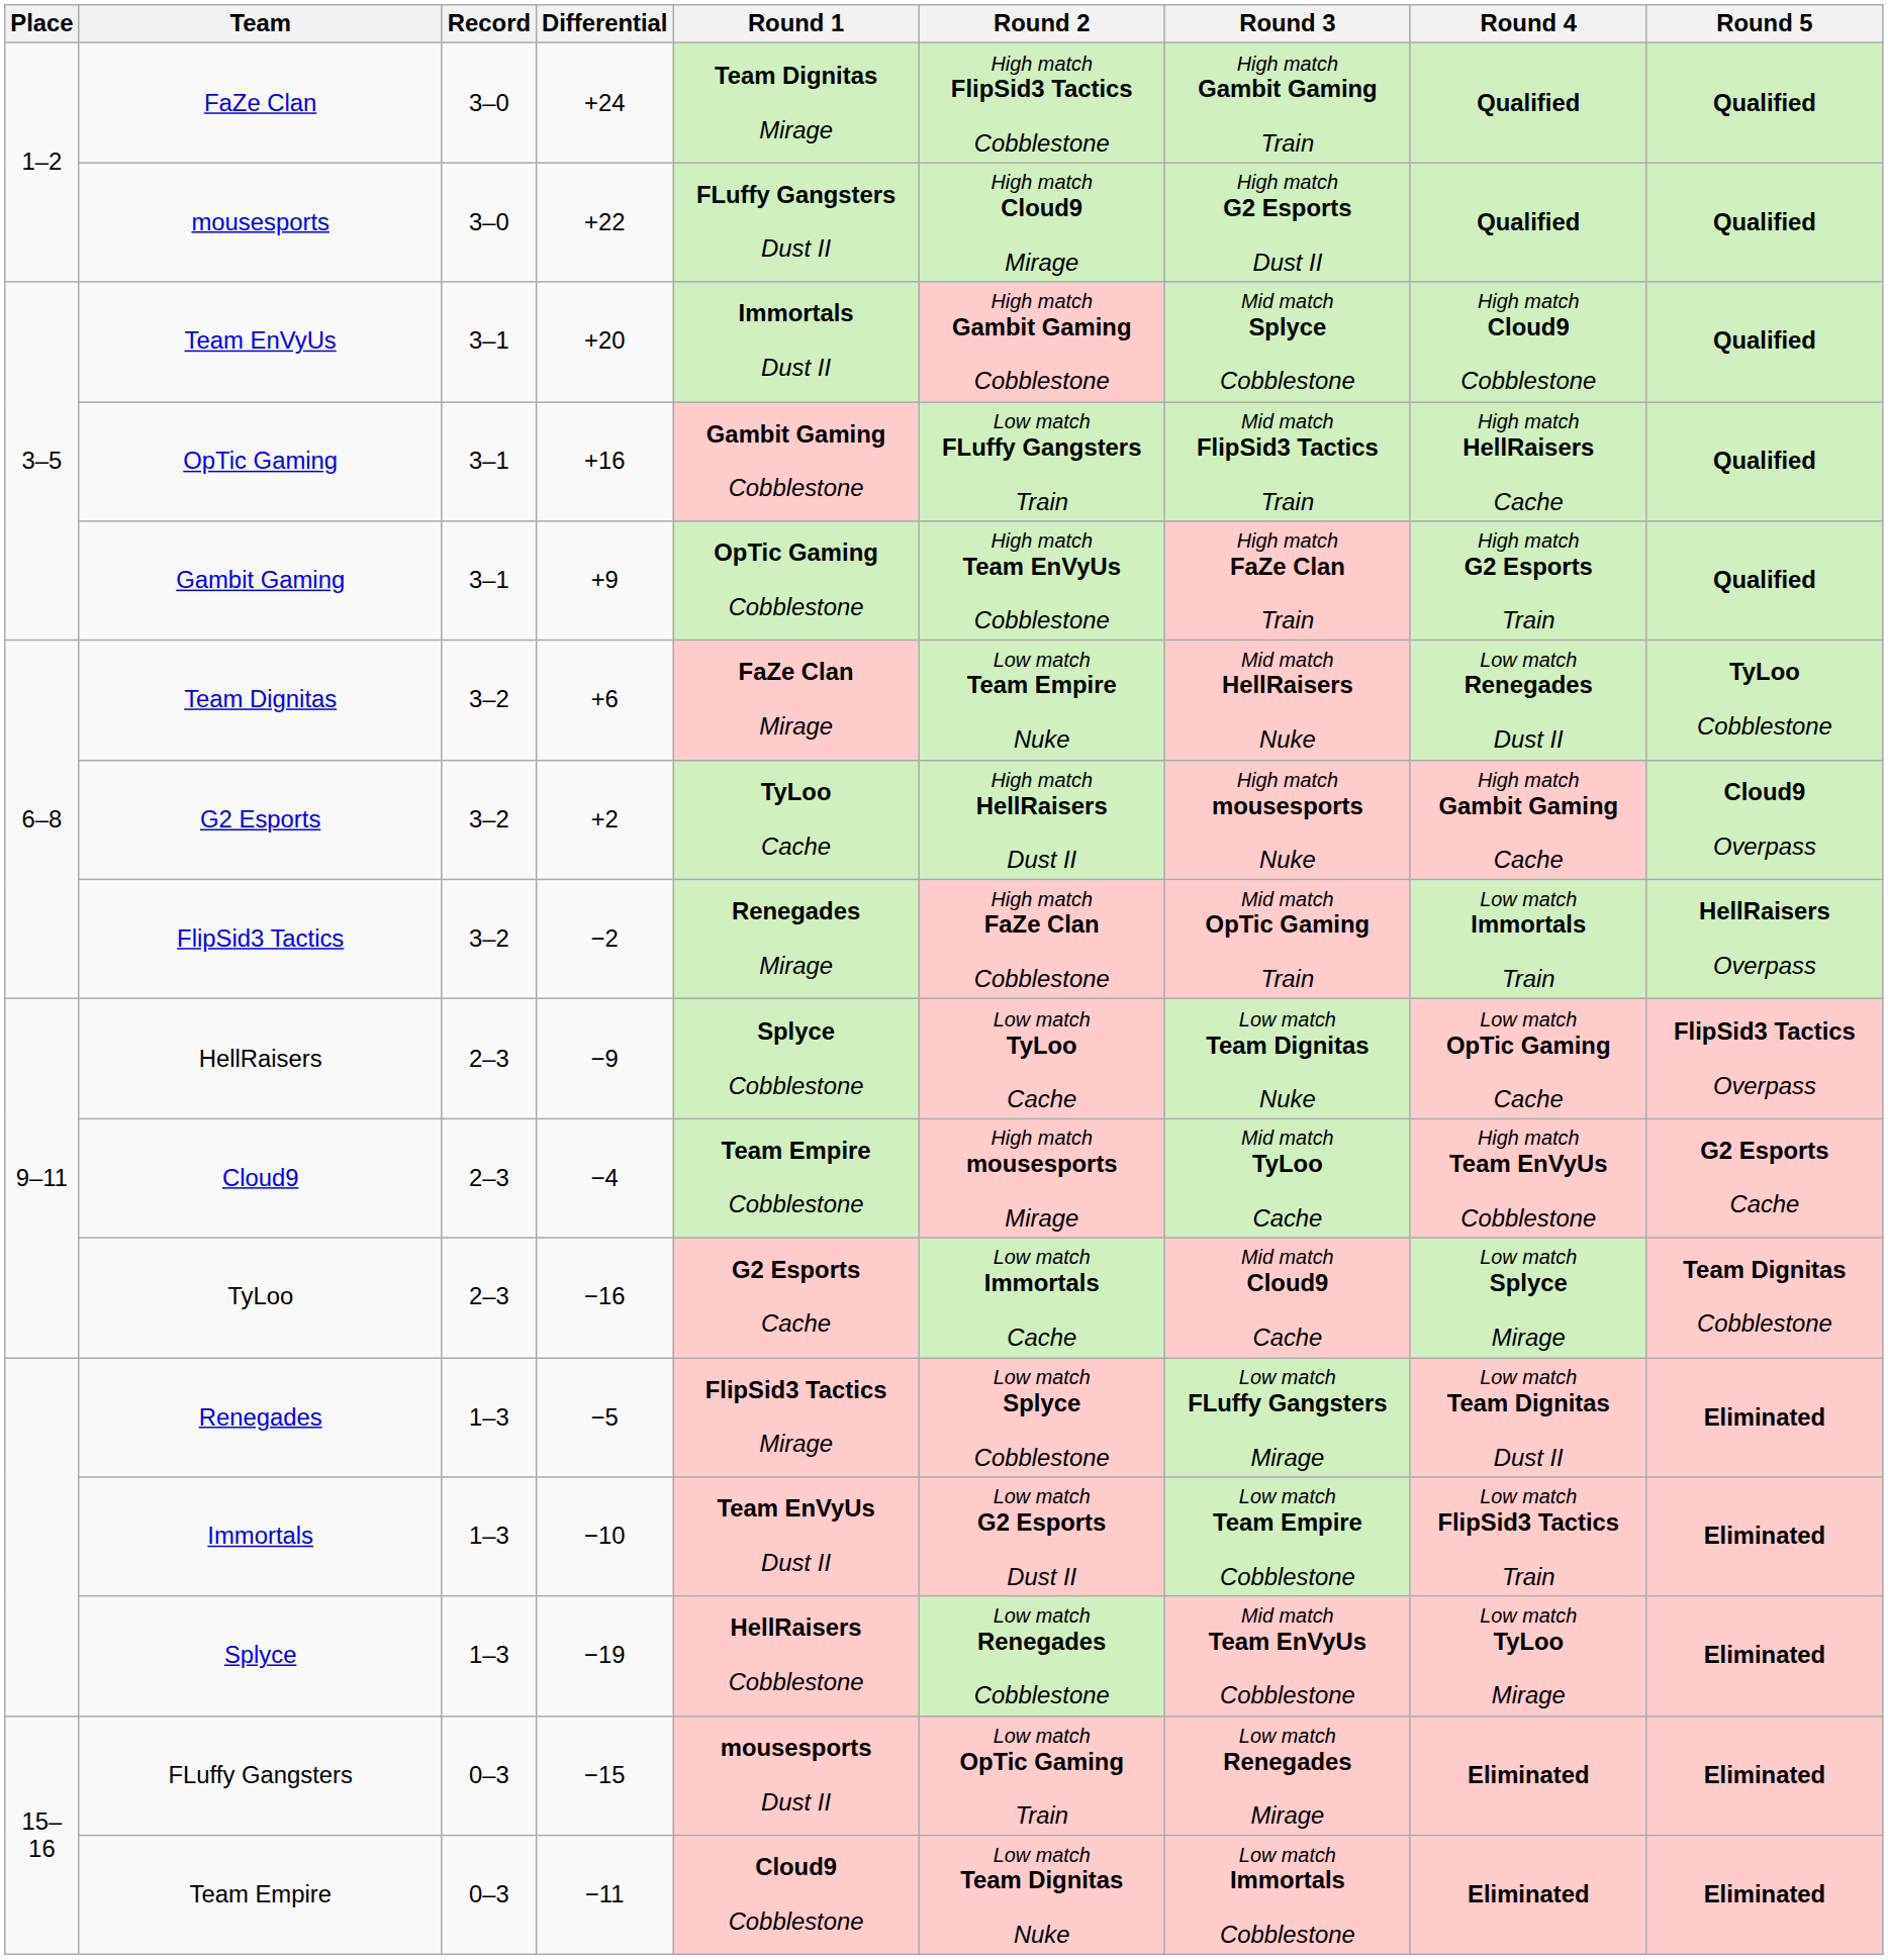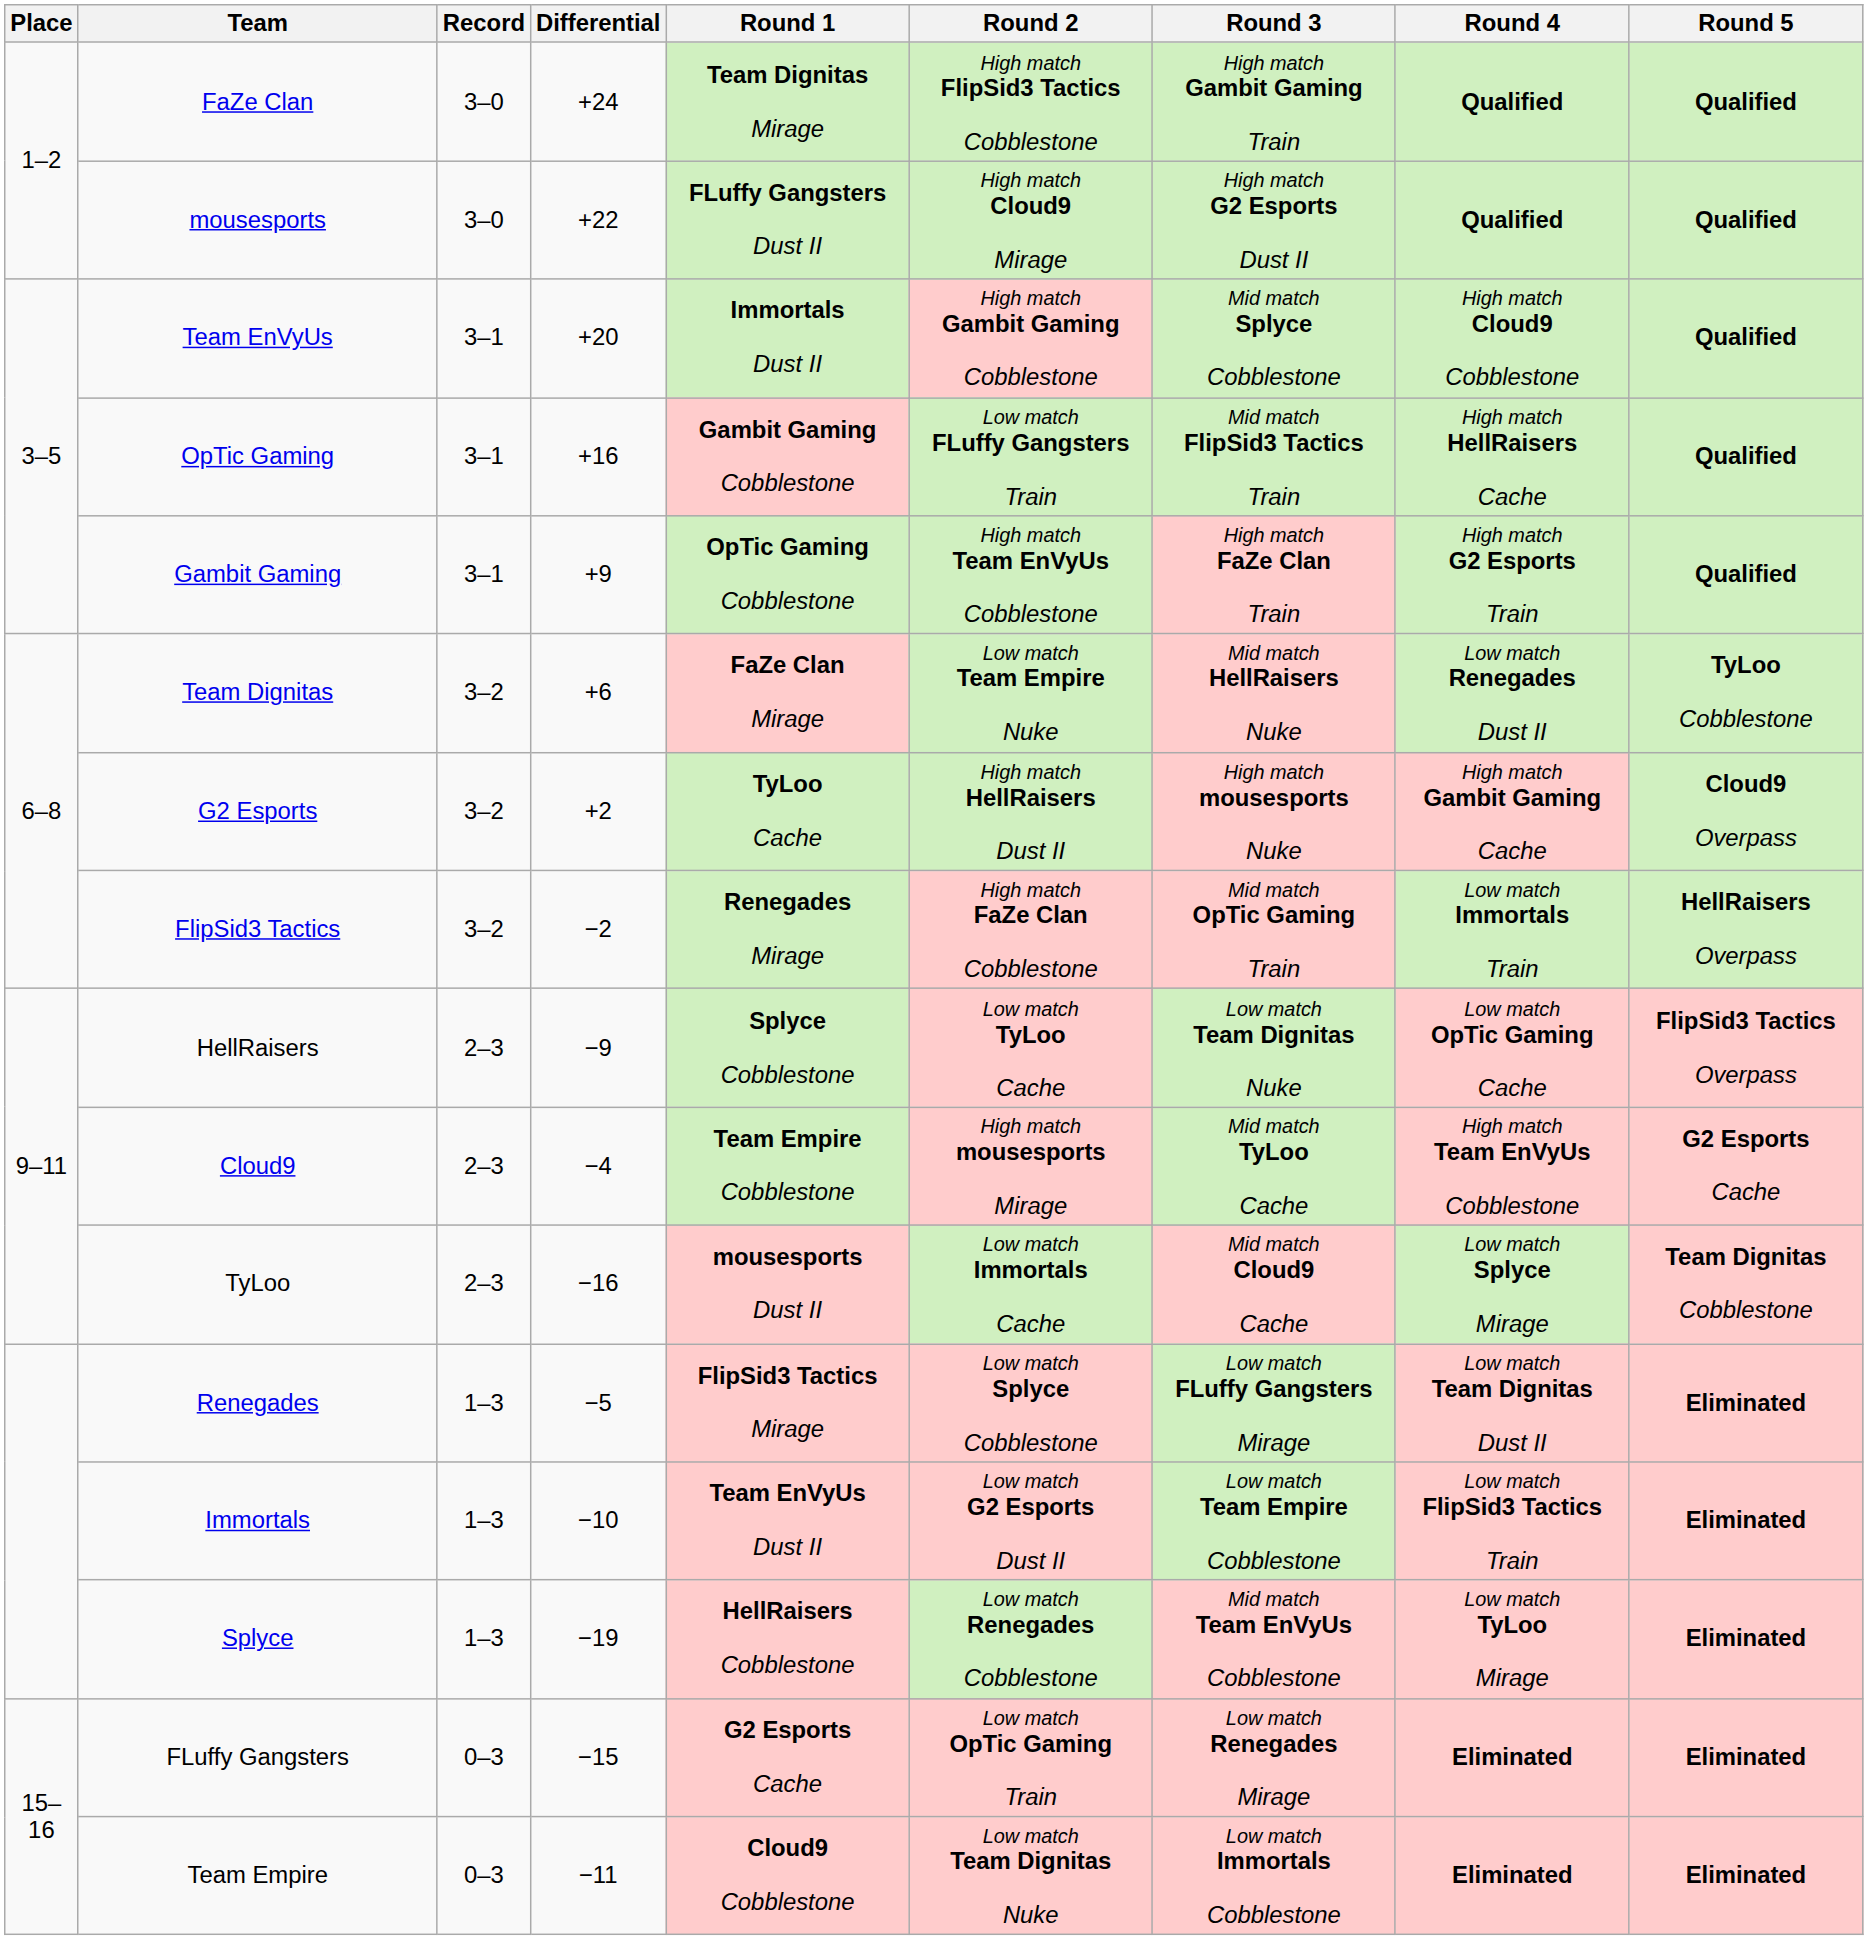 <table class="wikitable" style="text-align: center;">
 <tr>
 <th width="20px">Place</th>
 <th width="450px">Team</th>
 <th width="50px">Record</th>
 <th width="50px">Differential</th>
 <th width="240px">Round 1</th>
 <th width="240px">Round 2</th>
 <th width="240px">Round 3</th>
 <th width="240px">Round 4</th>
 <th width="240px">Round 5</th>
 </tr>
 <tr>
 <td rowspan="2">1–2</td>
 <td><a href='#'>FaZe Clan</a></td>
 <td>3–0</td>
 <td>+24</td>
 <td style="background: #D0F0C0;"><strong>Team Dignitas<br></strong><br><em>Mirage</em></td>
 <td style="background: #D0F0C0;"><small><em>High match</em></small><br><strong>FlipSid3 Tactics<br></strong><br><em>Cobblestone</em></td>
 <td style="background: #D0F0C0;"><small><em>High match</em></small><br><strong>Gambit Gaming</strong><br><strong></strong><br><em>Train</em></td>
 <td style="background: #D0F0C0;"><strong>Qualified</strong></td>
 <td style="background: #D0F0C0;"><strong>Qualified</strong></td>
 </tr>
 <tr>
 <td><a href='#'>mousesports</a></td>
 <td>3–0</td>
 <td>+22</td>
 <td style="background: #D0F0C0;"><strong>FLuffy Gangsters<br></strong><br><em>Dust II</em></td>
 <td style="background: #D0F0C0;"><small><em>High match</em></small><br><strong>Cloud9<br></strong><br><em>Mirage</em></td>
 <td style="background: #D0F0C0;"><small><em>High match</em></small><br><strong>G2 Esports<br></strong><br><em>Dust II</em></td>
 <td style="background: #D0F0C0;"><strong>Qualified</strong></td>
 <td style="background: #D0F0C0;"><strong>Qualified</strong></td>
 </tr>
 <tr>
 <td rowspan="3">3–5</td>
 <td><a href='#'>Team EnVyUs</a></td>
 <td>3–1</td>
 <td>+20</td>
 <td style="background: #D0F0C0;"><strong>Immortals<br></strong><br><em>Dust II</em></td>
 <td style="background: #FFCCCC;"><small><em>High match</em></small><br><strong>Gambit Gaming</strong><br><strong></strong><br><em>Cobblestone</em></td>
 <td style="background: #D0F0C0;"><small><em>Mid match</em></small><br><strong>Splyce</strong><br><strong></strong><br><em>Cobblestone</em></td>
 <td style="background: #D0F0C0;"><small><em>High match</em></small><br><strong>Cloud9<br></strong><br><em>Cobblestone</em></td>
 <td style="background: #D0F0C0;"><strong>Qualified</strong></td>
 </tr>
 <tr>
 <td><a href='#'>OpTic Gaming</a></td>
 <td>3–1</td>
 <td>+16</td>
 <td style="background: #FFCCCC;"><strong>Gambit Gaming<br></strong><br><em>Cobblestone</em></td>
 <td style="background: #D0F0C0;"><small><em>Low match</em></small><br><strong>FLuffy Gangsters<br></strong><br><em>Train</em></td>
 <td style="background: #D0F0C0;"><small><em>Mid match</em></small><br><strong>FlipSid3 Tactics<br></strong><br><em>Train</em></td>
 <td style="background: #D0F0C0;"><small><em>High match</em></small><br><strong>HellRaisers</strong><br><strong></strong><br><em>Cache</em></td>
 <td style="background: #D0F0C0;"><strong>Qualified</strong></td>
 </tr>
 <tr>
 <td><a href='#'>Gambit Gaming</a></td>
 <td>3–1</td>
 <td>+9</td>
 <td style="background: #D0F0C0;"><strong>OpTic Gaming<br></strong><br><em>Cobblestone</em></td>
 <td style="background: #D0F0C0;"><small><em>High match</em></small><br><strong>Team EnVyUs<br></strong><br><em>Cobblestone</em></td>
 <td style="background: #FFCCCC;"><small><em>High match</em></small><br><strong>FaZe Clan<br></strong><br><em>Train</em></td>
 <td style="background: #D0F0C0;"><small><em>High match</em></small><br><strong>G2 Esports<br></strong><br><em>Train</em></td>
 <td style="background: #D0F0C0;"><strong>Qualified</strong></td>
 </tr>
 <tr>
 <td rowspan="3">6–8</td>
 <td><a href='#'>Team Dignitas</a></td>
 <td>3–2</td>
 <td>+6</td>
 <td style="background: #FFCCCC;"><strong>FaZe Clan<br></strong><br><em>Mirage</em></td>
 <td style="background: #D0F0C0;"><small><em>Low match</em></small><br><strong>Team Empire<br></strong><br><em>Nuke</em></td>
 <td style="background: #FFCCCC;"><small><em>Mid match</em></small><br><strong>HellRaisers<br></strong><br><em>Nuke</em></td>
 <td style="background: #D0F0C0;"><small><em>Low match</em></small><br><strong>Renegades<br></strong><br><em>Dust II</em></td>
 <td style="background: #D0F0C0;"><strong>TyLoo<br></strong><br><em>Cobblestone</em></td>
 </tr>
 <tr>
 <td><a href='#'>G2 Esports</a></td>
 <td>3–2</td>
 <td>+2</td>
 <td style="background: #D0F0C0;"><strong>TyLoo<br></strong><br><em>Cache</em></td>
 <td style="background: #D0F0C0;"><small><em>High match</em></small><br><strong>HellRaisers<br></strong><br><em>Dust II</em></td>
 <td style="background: #FFCCCC;"><small><em>High match</em></small><br><strong>mousesports<br></strong><br><em>Nuke</em></td>
 <td style="background: #FFCCCC;"><small><em>High match</em></small><br><strong>Gambit Gaming<br></strong><br><em>Cache</em></td>
 <td style="background: #D0F0C0;"><strong>Cloud9<br></strong><br><em>Overpass</em></td>
 </tr>
 <tr>
 <td><a href='#'>FlipSid3 Tactics</a></td>
 <td>3–2</td>
 <td>−2</td>
 <td style="background: #D0F0C0;"><strong>Renegades<br></strong><br><em>Mirage</em></td>
 <td style="background: #FFCCCC;"><small><em>High match</em></small><br><strong>FaZe Clan<br></strong><br><em>Cobblestone</em></td>
 <td style="background: #FFCCCC;"><small><em>Mid match</em></small><br><strong>OpTic Gaming</strong><br><strong></strong><br><em>Train</em></td>
 <td style="background: #D0F0C0;"><small><em>Low match</em></small><br><strong>Immortals</strong><br><strong></strong><br><em>Train</em></td>
 <td style="background: #D0F0C0;"><strong>HellRaisers<br></strong><br><em>Overpass</em></td>
 </tr>
 <tr>
 <td rowspan="3">9–11</td>
 <td>HellRaisers</td>
 <td>2–3</td>
 <td>−9</td>
 <td style="background: #D0F0C0;"><strong>Splyce<br></strong><br><em>Cobblestone</em></td>
 <td style="background: #FFCCCC;"><small><em>Low match</em></small><br><strong>TyLoo<br></strong><br><em>Cache</em></td>
 <td style="background: #D0F0C0;"><small><em>Low match</em></small><br><strong>Team Dignitas</strong><br><strong></strong><br><em>Nuke</em></td>
 <td style="background: #FFCCCC;"><small><em>Low match</em></small><br><strong>OpTic Gaming<br></strong><br><em>Cache</em></td>
 <td style="background: #FFCCCC;"><strong>FlipSid3 Tactics<br></strong><br><em>Overpass</em></td>
 </tr>
 <tr>
 <td><a href='#'>Cloud9</a></td>
 <td>2–3</td>
 <td>−4</td>
 <td style="background: #D0F0C0;"><strong>Team Empire<br></strong><br><em>Cobblestone</em></td>
 <td style="background: #FFCCCC;"><small><em>High match</em></small><br><strong>mousesports<br></strong><br><em>Mirage</em></td>
 <td style="background: #D0F0C0;"><small><em>Mid match</em></small><br><strong>TyLoo<br></strong><br><em>Cache</em></td>
 <td style="background: #FFCCCC;"><small><em>High match</em></small><br><strong>Team EnVyUs<br></strong><br><em>Cobblestone</em></td>
 <td style="background: #FFCCCC;"><strong>G2 Esports<br></strong><br><em>Cache</em></td>
 </tr>
 <tr>
 <td>TyLoo</td>
 <td>2–3</td>
 <td>−16</td>
-<td style="background: #FFCCCC;"><strong>G2 Esports<br> </strong><br><em>Cache</em></td>
+<td style="background: #FFCCCC;"><strong>mousesports<br></strong><br><em>Dust II</em></td>
 <td style="background: #D0F0C0;"><small><em>Low match</em></small><br><strong>Immortals<br></strong><br><em>Cache</em></td>
 <td style="background: #FFCCCC;"><small><em>Mid match</em></small><br><strong>Cloud9<br></strong><br><em>Cache</em></td>
 <td style="background: #D0F0C0;"><small><em>Low match</em></small><br><strong>Splyce<br></strong><br><em>Mirage</em></td>
 <td style="background: #FFCCCC;"><strong>Team Dignitas<br></strong><br><em>Cobblestone</em></td>
 </tr>
 <tr>
 <td rowspan="3"></td>
 <td><a href='#'>Renegades</a></td>
 <td>1–3</td>
 <td>−5</td>
 <td style="background: #FFCCCC;"><strong>FlipSid3 Tactics<br></strong><br><em>Mirage</em></td>
 <td style="background: #FFCCCC;"><small><em>Low match</em></small><br><strong>Splyce</strong><br><strong></strong><br><em>Cobblestone</em></td>
 <td style="background: #D0F0C0;"><small><em>Low match</em></small><br><strong>FLuffy Gangsters<br></strong><br><em>Mirage</em></td>
 <td style="background: #FFCCCC;"><small><em>Low match</em></small><br><strong>Team Dignitas<br></strong><br><em>Dust II</em></td>
 <td style="background: #FFCCCC;"><strong>Eliminated</strong></td>
 </tr>
 <tr>
 <td><a href='#'>Immortals</a></td>
 <td>1–3</td>
 <td>−10</td>
 <td style="background: #FFCCCC;"><strong>Team EnVyUs<br></strong><br><em>Dust II</em></td>
 <td style="background: #FFCCCC;"><small><em>Low match</em></small><br><strong>G2 Esports<br></strong><br><em>Dust II</em></td>
 <td style="background: #D0F0C0;"><small><em>Low match</em></small><br><strong>Team Empire<br></strong><br><em>Cobblestone</em></td>
 <td style="background: #FFCCCC;"><small><em>Low match</em></small><br><strong>FlipSid3 Tactics<br></strong><br><em>Train</em></td>
 <td style="background: #FFCCCC;"><strong>Eliminated</strong></td>
 </tr>
 <tr>
 <td><a href='#'>Splyce</a></td>
 <td>1–3</td>
 <td>−19</td>
 <td style="background: #FFCCCC;"><strong>HellRaisers<br></strong><br><em>Cobblestone</em></td>
 <td style="background: #D0F0C0;"><small><em>Low match</em></small><br><strong>Renegades<br></strong><br><em>Cobblestone</em></td>
 <td style="background: #FFCCCC;"><small><em>Mid match</em></small><br><strong>Team EnVyUs</strong><br><strong></strong><br><em>Cobblestone</em></td>
 <td style="background: #FFCCCC;"><small><em>Low match</em></small><br><strong>TyLoo<br></strong><br><em>Mirage</em></td>
 <td style="background: #FFCCCC;"><strong>Eliminated</strong></td>
 </tr>
 <tr>
 <td rowspan="2">15–16</td>
 <td>FLuffy Gangsters</td>
 <td>0–3</td>
 <td>−15</td>
-<td style="background: #FFCCCC;"><strong>mousesports<br></strong><br><em>Dust II</em></td>
+<td style="background: #FFCCCC;"><strong>G2 Esports<br> </strong><br><em>Cache</em></td>
 <td style="background: #FFCCCC;"><small><em>Low match</em></small><br><strong>OpTic Gaming</strong><br><strong></strong><br><em>Train</em></td>
 <td style="background: #FFCCCC;"><small><em>Low match</em></small><br><strong>Renegades</strong><br><strong></strong><br><em>Mirage</em></td>
 <td style="background: #FFCCCC;"><strong>Eliminated</strong></td>
 <td style="background: #FFCCCC;"><strong>Eliminated</strong></td>
 </tr>
 <tr>
 <td>Team Empire</td>
 <td>0–3</td>
 <td>−11</td>
 <td style="background: #FFCCCC;"><strong>Cloud9<br></strong><br><em>Cobblestone</em></td>
 <td style="background: #FFCCCC;"><small><em>Low match</em></small><br><strong>Team Dignitas<br></strong><br><em>Nuke</em></td>
 <td style="background: #FFCCCC;"><small><em>Low match</em></small><br><strong>Immortals<br></strong><br><em>Cobblestone</em></td>
 <td style="background: #FFCCCC;"><strong>Eliminated</strong></td>
 <td style="background: #FFCCCC;"><strong>Eliminated</strong></td>
 </tr>
 </table>
